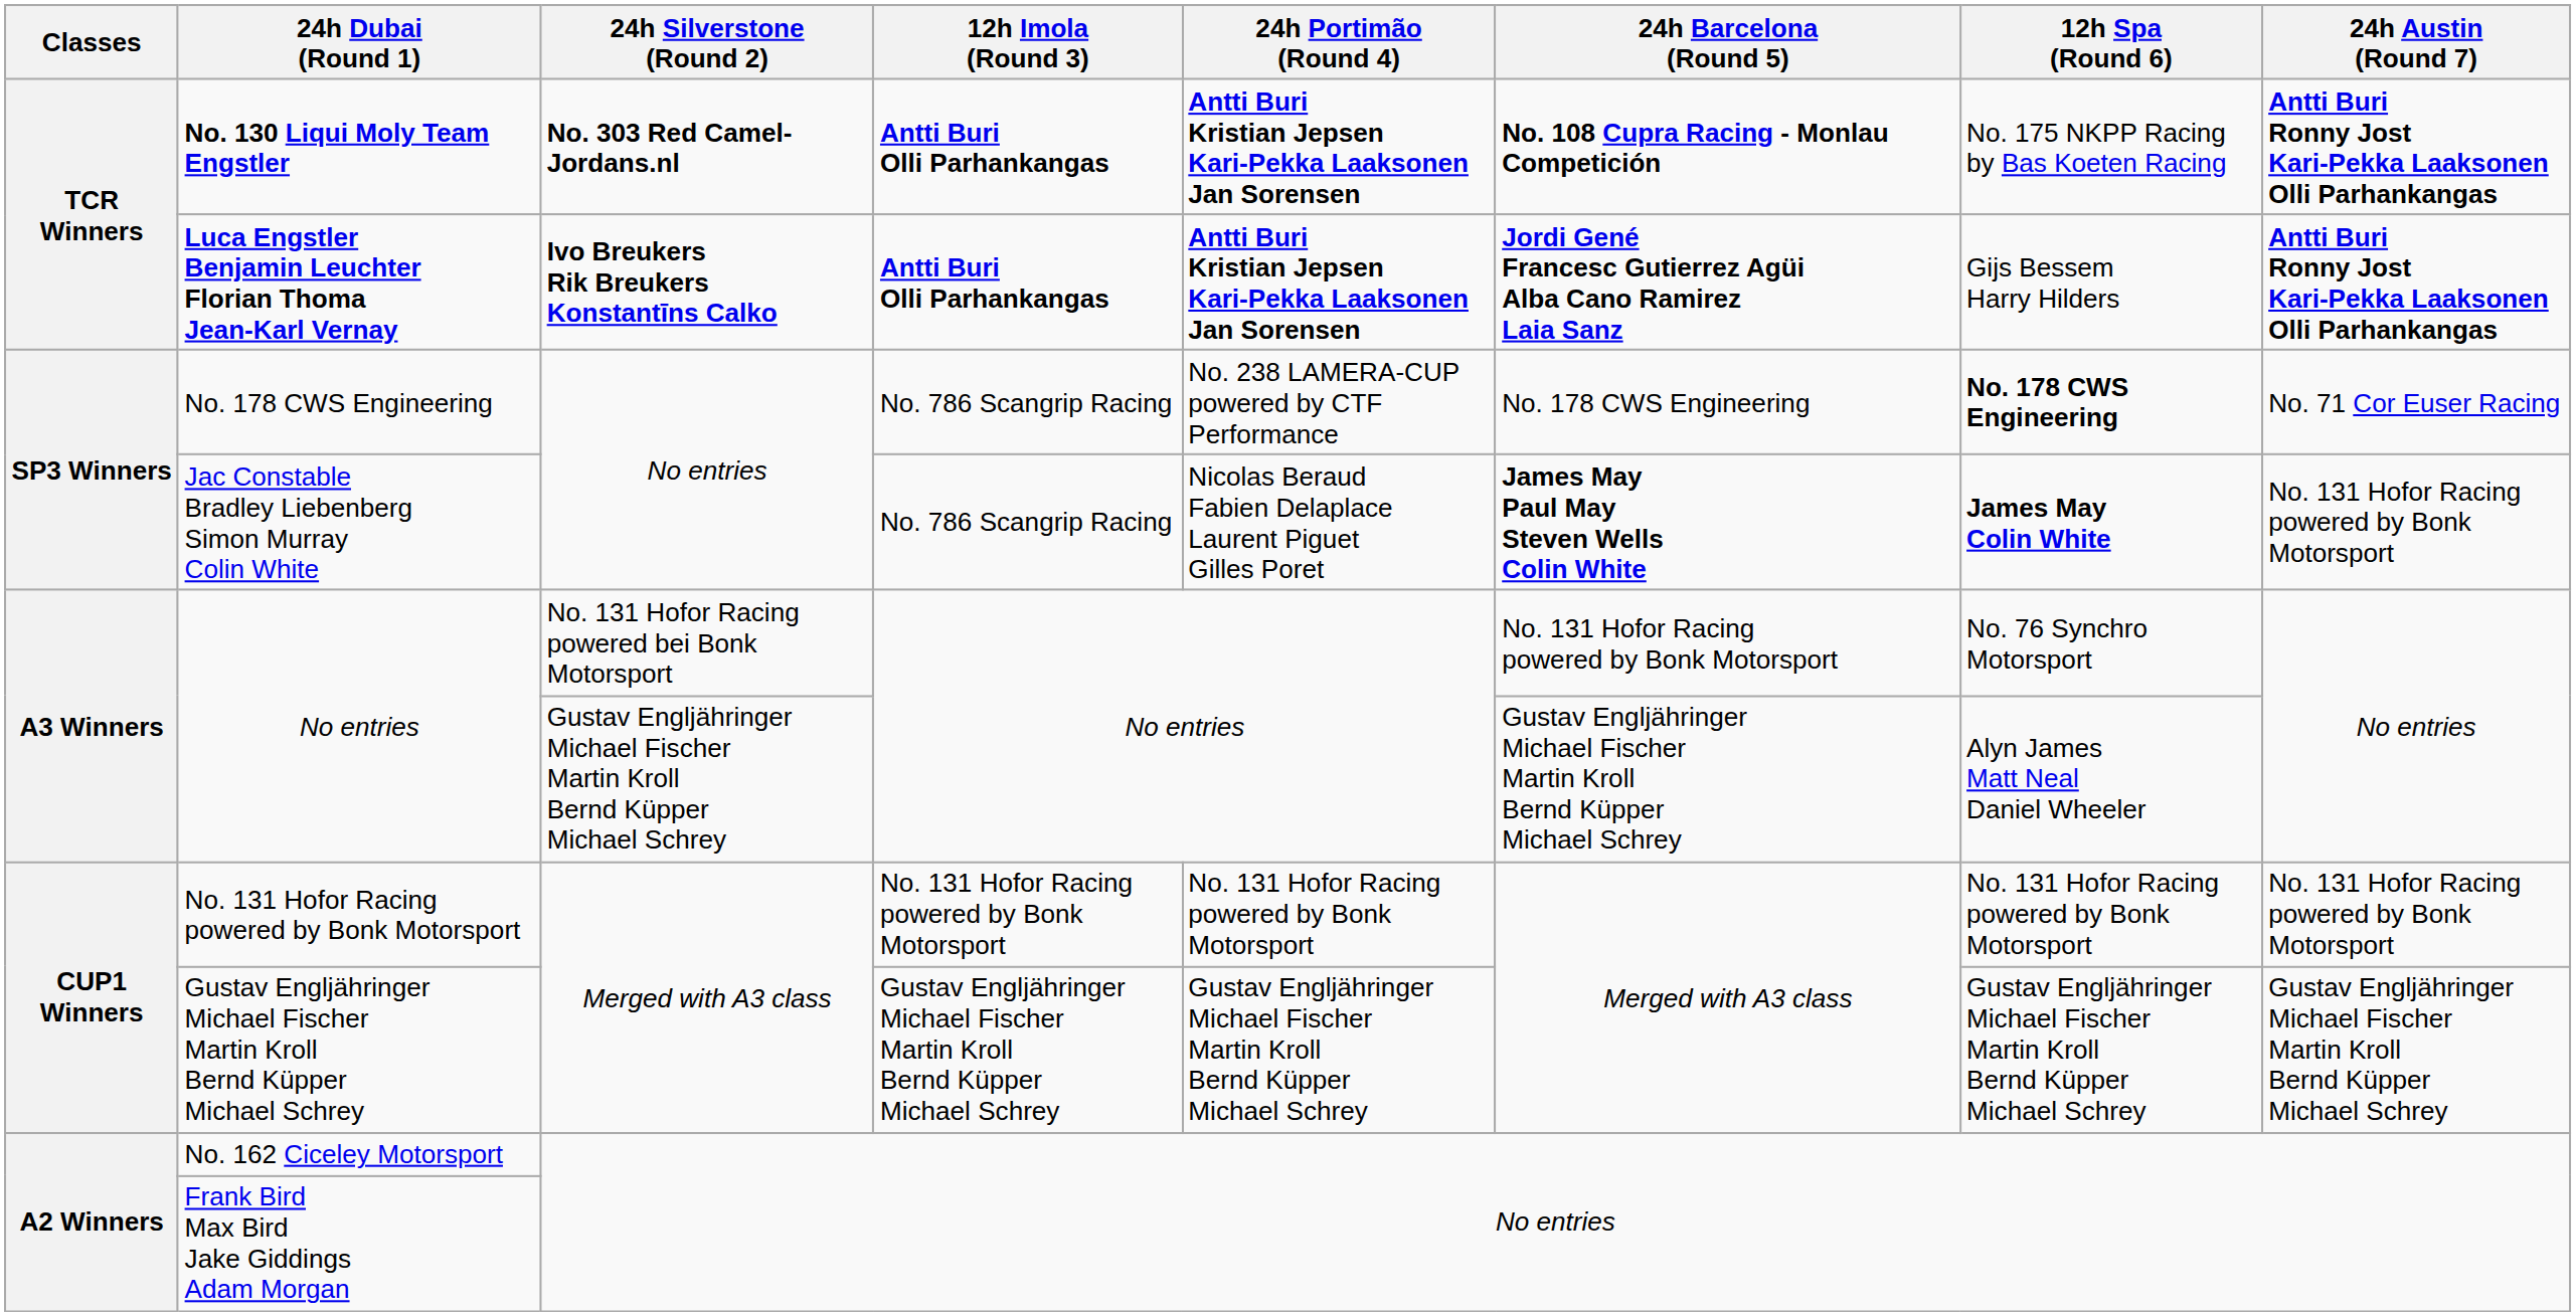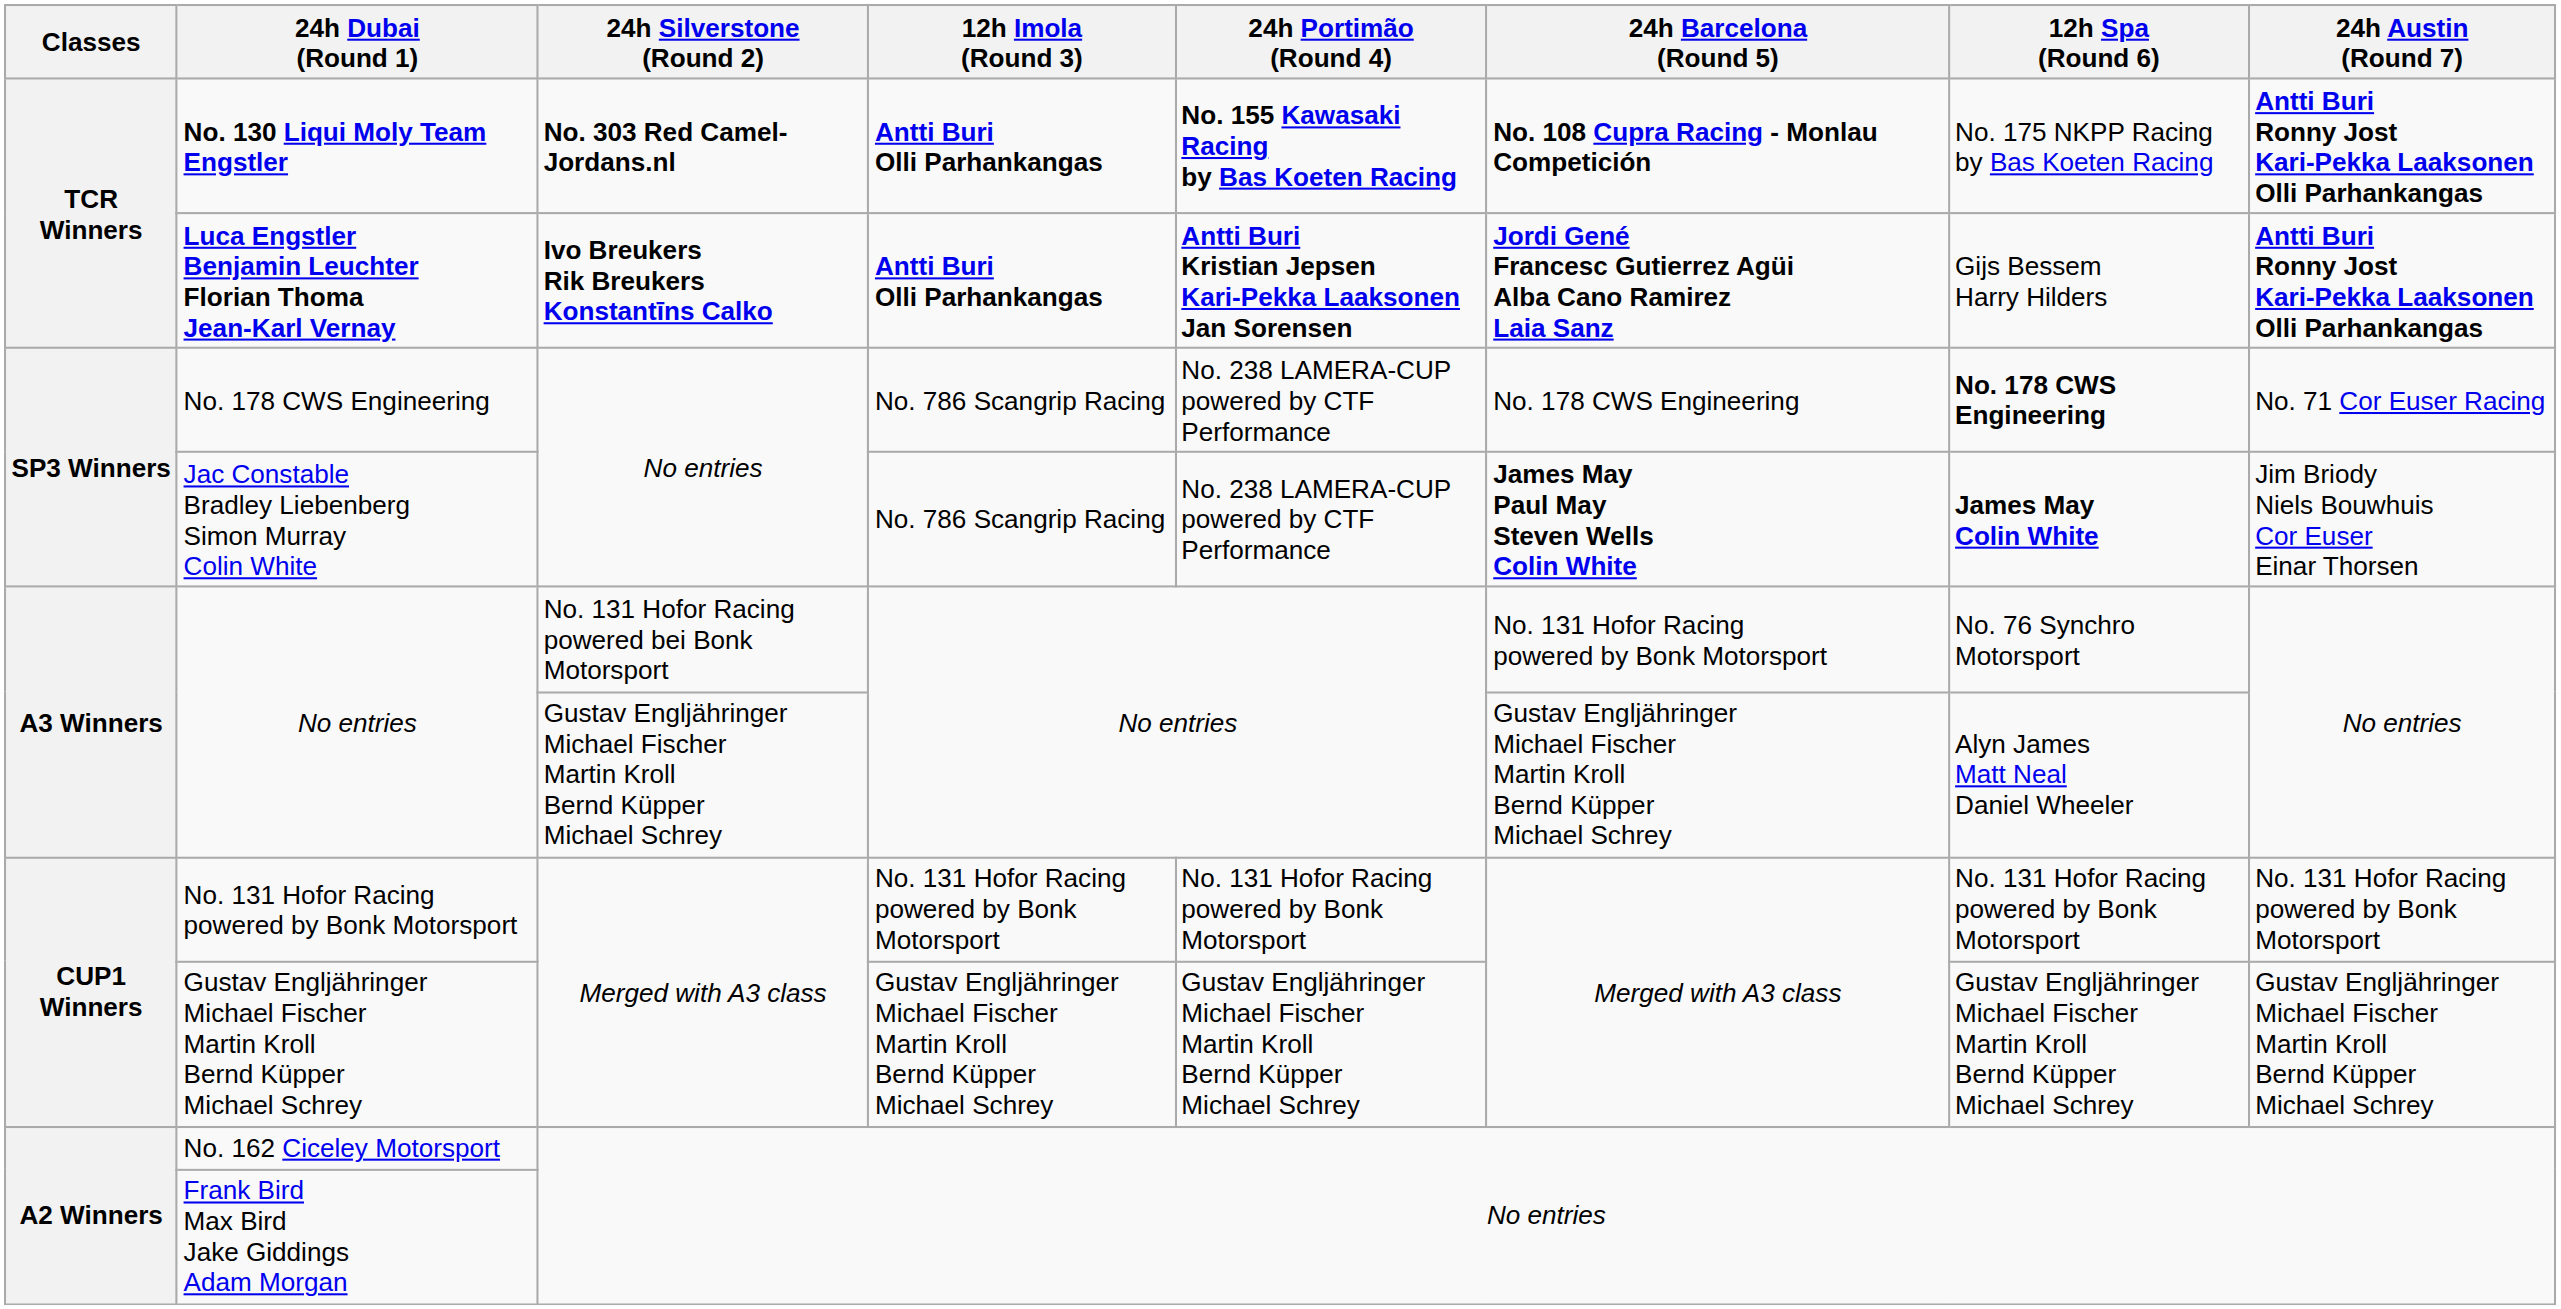 <table class="wikitable" style="font-size: 80%;">
 <tr>
 <th>Classes</th>
 <th> 24h <a href='#'>Dubai</a><br>(Round 1)</th>
 <th> 24h <a href='#'>Silverstone</a><br>(Round 2)</th>
 <th> 12h <a href='#'>Imola</a><br>(Round 3)</th>
 <th> 24h <a href='#'>Portimão</a><br>(Round 4)</th>
 <th> 24h <a href='#'>Barcelona</a><br>(Round 5)</th>
 <th> 12h <a href='#'>Spa</a><br>(Round 6)</th>
 <th> 24h <a href='#'>Austin</a><br>(Round 7)</th>
 </tr>
 <tr>
 <th rowspan=2>TCR Winners</th>
 <td><strong> No. 130 <a href='#'>Liqui Moly Team Engstler</a></strong></td>
 <td><strong> No. 303 Red Camel-Jordans.nl</strong></td>
 <td><strong> <a href='#'>Antti Buri</a><br> Olli Parhankangas</strong></td>
-<td><strong> <a href='#'>Antti Buri</a><br> Kristian Jepsen<br> <a href='#'>Kari-Pekka Laaksonen</a><br> Jan Sorensen</strong></td>
+<td><strong> No. 155 <a href='#'>Kawasaki Racing</a><br>by <a href='#'>Bas Koeten Racing</a></strong></td>
 <td><strong> No. 108 <a href='#'>Cupra Racing</a> - Monlau Competición</strong></td>
 <td> No. 175 NKPP Racing<br>by <a href='#'>Bas Koeten Racing</a></td>
 <td><strong> <a href='#'>Antti Buri</a><br> Ronny Jost<br> <a href='#'>Kari-Pekka Laaksonen</a><br> Olli Parhankangas</strong></td>
 </tr>
 <tr>
 <td><strong> <a href='#'>Luca Engstler</a><br> <a href='#'>Benjamin Leuchter</a><br> Florian Thoma<br> <a href='#'>Jean-Karl Vernay</a></strong></td>
 <td><strong> Ivo Breukers<br> Rik Breukers<br> <a href='#'>Konstantīns Calko</a></strong></td>
 <td><strong> <a href='#'>Antti Buri</a><br> Olli Parhankangas</strong></td>
 <td><strong> <a href='#'>Antti Buri</a><br> Kristian Jepsen<br> <a href='#'>Kari-Pekka Laaksonen</a><br> Jan Sorensen</strong></td>
 <td><strong> <a href='#'>Jordi Gené</a><br> Francesc Gutierrez Agüi<br> Alba Cano Ramirez<br> <a href='#'>Laia Sanz</a></strong></td>
 <td> Gijs Bessem<br> Harry Hilders</td>
 <td><strong> <a href='#'>Antti Buri</a><br> Ronny Jost<br> <a href='#'>Kari-Pekka Laaksonen</a><br> Olli Parhankangas</strong></td>
 </tr>
 <tr>
 <th rowspan=2>SP3 Winners</th>
 <td> No. 178 CWS Engineering</td>
 <td rowspan=2 align=center><em>No entries</em></td>
 <td> No. 786 Scangrip Racing</td>
 <td> No. 238 LAMERA-CUP<br>powered by CTF Performance</td>
 <td> No. 178 CWS Engineering</td>
 <td><strong> No. 178 CWS Engineering</strong></td>
 <td> No. 71 <a href='#'>Cor Euser Racing</a></td>
 </tr>
 <tr>
 <td> <a href='#'>Jac Constable</a><br> Bradley Liebenberg<br> Simon Murray<br> <a href='#'>Colin White</a></td>
 <td> No. 786 Scangrip Racing</td>
-<td> Nicolas Beraud<br> Fabien Delaplace<br> Laurent Piguet<br> Gilles Poret</td>
+<td> No. 238 LAMERA-CUP<br>powered by CTF Performance</td>
 <td><strong> James May<br> Paul May<br> Steven Wells<br> <a href='#'>Colin White</a></strong></td>
 <td><strong> James May<br> <a href='#'>Colin White</a></strong></td>
-<td> No. 131 Hofor Racing<br>powered by Bonk Motorsport</td>
+<td> Jim Briody<br> Niels Bouwhuis<br> <a href='#'>Cor Euser</a><br> Einar Thorsen</td>
 </tr>
 <tr>
 <th rowspan=2>A3 Winners</th>
 <td rowspan=2 align=center><em>No entries</em></td>
 <td> No. 131 Hofor Racing<br>powered bei Bonk Motorsport</td>
 <td rowspan=2 colspan=2 align=center><em>No entries</em></td>
 <td> No. 131 Hofor Racing<br>powered by Bonk Motorsport</td>
 <td> No. 76 Synchro Motorsport</td>
 <td rowspan=2 align=center><em>No entries</em></td>
 </tr>
 <tr>
 <td> Gustav Engljähringer<br> Michael Fischer<br> Martin Kroll<br> Bernd Küpper<br> Michael Schrey</td>
 <td> Gustav Engljähringer<br> Michael Fischer<br> Martin Kroll<br> Bernd Küpper<br> Michael Schrey</td>
 <td> Alyn James<br> <a href='#'>Matt Neal</a><br> Daniel Wheeler</td>
 </tr>
 <tr>
 <th rowspan=2>CUP1 Winners</th>
 <td> No. 131 Hofor Racing<br>powered by Bonk Motorsport</td>
 <td rowspan=2 align=center><em>Merged with A3 class</em></td>
 <td> No. 131 Hofor Racing<br>powered by Bonk Motorsport</td>
 <td> No. 131 Hofor Racing<br>powered by Bonk Motorsport</td>
 <td rowspan=2 align=center><em>Merged with A3 class</em></td>
 <td> No. 131 Hofor Racing<br>powered by Bonk Motorsport</td>
 <td> No. 131 Hofor Racing<br>powered by Bonk Motorsport</td>
 </tr>
 <tr>
 <td> Gustav Engljähringer<br> Michael Fischer<br> Martin Kroll<br> Bernd Küpper<br> Michael Schrey</td>
 <td> Gustav Engljähringer<br> Michael Fischer<br> Martin Kroll<br> Bernd Küpper<br> Michael Schrey</td>
 <td> Gustav Engljähringer<br> Michael Fischer<br> Martin Kroll<br> Bernd Küpper<br> Michael Schrey</td>
 <td> Gustav Engljähringer<br> Michael Fischer<br> Martin Kroll<br> Bernd Küpper<br> Michael Schrey</td>
 <td> Gustav Engljähringer<br> Michael Fischer<br> Martin Kroll<br> Bernd Küpper<br> Michael Schrey</td>
 </tr>
 <tr>
 <th rowspan=2>A2 Winners</th>
 <td> No. 162 <a href='#'>Ciceley Motorsport</a></td>
 <td rowspan=2 colspan=6 align=center><em>No entries</em></td>
 </tr>
 <tr>
 <td> <a href='#'>Frank Bird</a><br> Max Bird<br> Jake Giddings<br> <a href='#'>Adam Morgan</a></td>
 </tr>
 </table>
